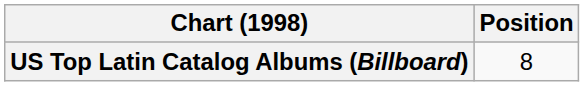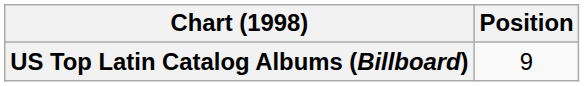 <table class="wikitable plainrowheaders" style="text-align:center">
 <tr>
 <th scope="col">Chart (1998)</th>
 <th scope="col">Position</th>
 </tr>
 <tr>
 <th scope="row">US Top Latin Catalog Albums (<em>Billboard</em>)</th>
-<td>8</td>
+<td>9</td>
 </tr>
 </table>
